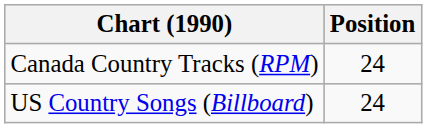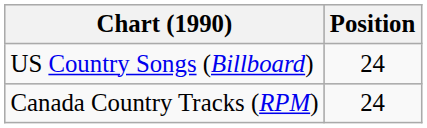 <table class="wikitable sortable">
 <tr>
 <th scope="col">Chart (1990)</th>
 <th scope="col">Position</th>
 </tr>
 <tr>
+<td>US <a href='#'>Country Songs</a> (<em><a href='#'>Billboard</a></em>)</td>
+<td align="center">24</td>
+</tr>
+<tr>
 <td>Canada Country Tracks (<em><a href='#'>RPM</a></em>)</td>
 <td align="center">24</td>
 </tr>
-<tr>
-<td>US <a href='#'>Country Songs</a> (<em><a href='#'>Billboard</a></em>)</td>
-<td align="center">24</td>
-</tr>
 </table>
